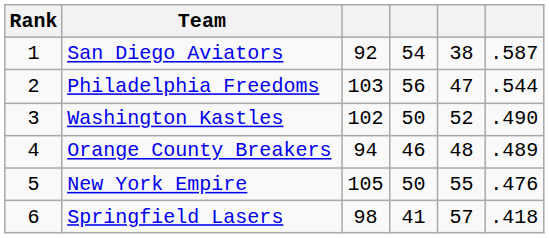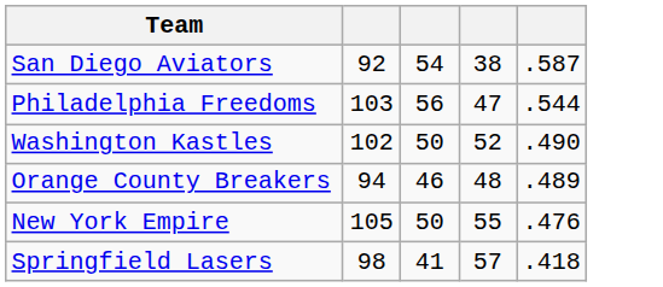 <table class="wikitable sortable" style="text-align:left">
 <tr>
-<th width="25px">Rank</th>
 <th width="175px">Team</th>
 <th width="25px"></th>
 <th width="25px"></th>
 <th width="25px"></th>
 <th width="25px"></th>
 </tr>
 <tr>
-<td style="text-align:center">1</td>
 <td><a href='#'>San Diego Aviators</a></td>
 <td style="text-align:center">92</td>
 <td style="text-align:center">54</td>
 <td style="text-align:center">38</td>
 <td style="text-align:center">.587</td>
 </tr>
 <tr>
-<td style="text-align:center">2</td>
 <td><a href='#'>Philadelphia Freedoms</a></td>
 <td style="text-align:center">103</td>
 <td style="text-align:center">56</td>
 <td style="text-align:center">47</td>
 <td style="text-align:center">.544</td>
 </tr>
 <tr>
-<td style="text-align:center">3</td>
 <td><a href='#'>Washington Kastles</a></td>
 <td style="text-align:center">102</td>
 <td style="text-align:center">50</td>
 <td style="text-align:center">52</td>
 <td style="text-align:center">.490</td>
 </tr>
 <tr>
-<td style="text-align:center">4</td>
 <td><a href='#'>Orange County Breakers</a></td>
 <td style="text-align:center">94</td>
 <td style="text-align:center">46</td>
 <td style="text-align:center">48</td>
 <td style="text-align:center">.489</td>
 </tr>
 <tr>
-<td style="text-align:center">5</td>
 <td><a href='#'>New York Empire</a></td>
 <td style="text-align:center">105</td>
 <td style="text-align:center">50</td>
 <td style="text-align:center">55</td>
 <td style="text-align:center">.476</td>
 </tr>
 <tr>
-<td style="text-align:center">6</td>
 <td><a href='#'>Springfield Lasers</a></td>
 <td style="text-align:center">98</td>
 <td style="text-align:center">41</td>
 <td style="text-align:center">57</td>
 <td style="text-align:center">.418</td>
 </tr>
 </table>
